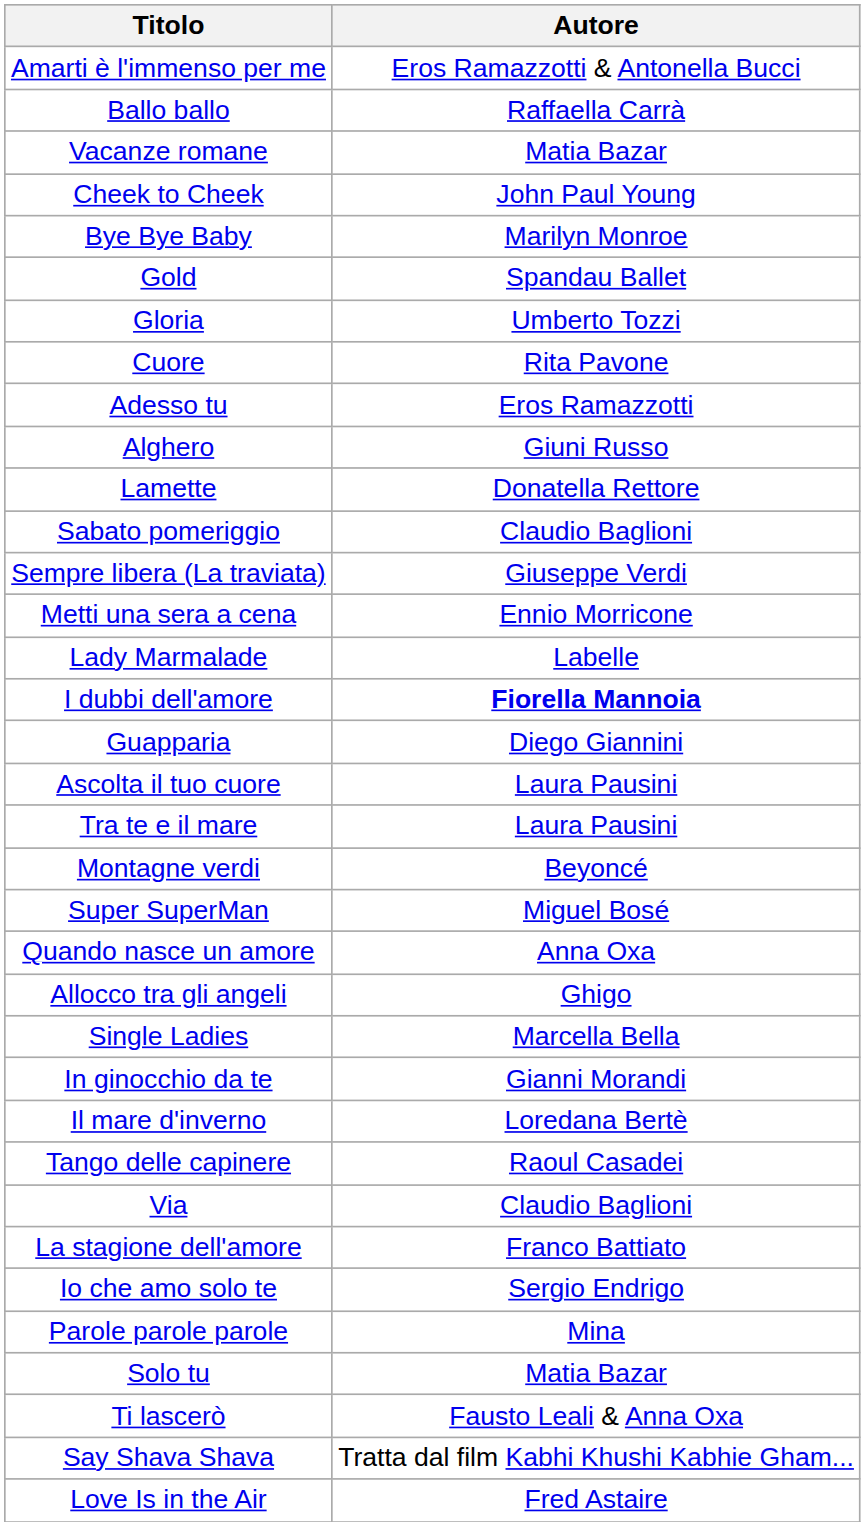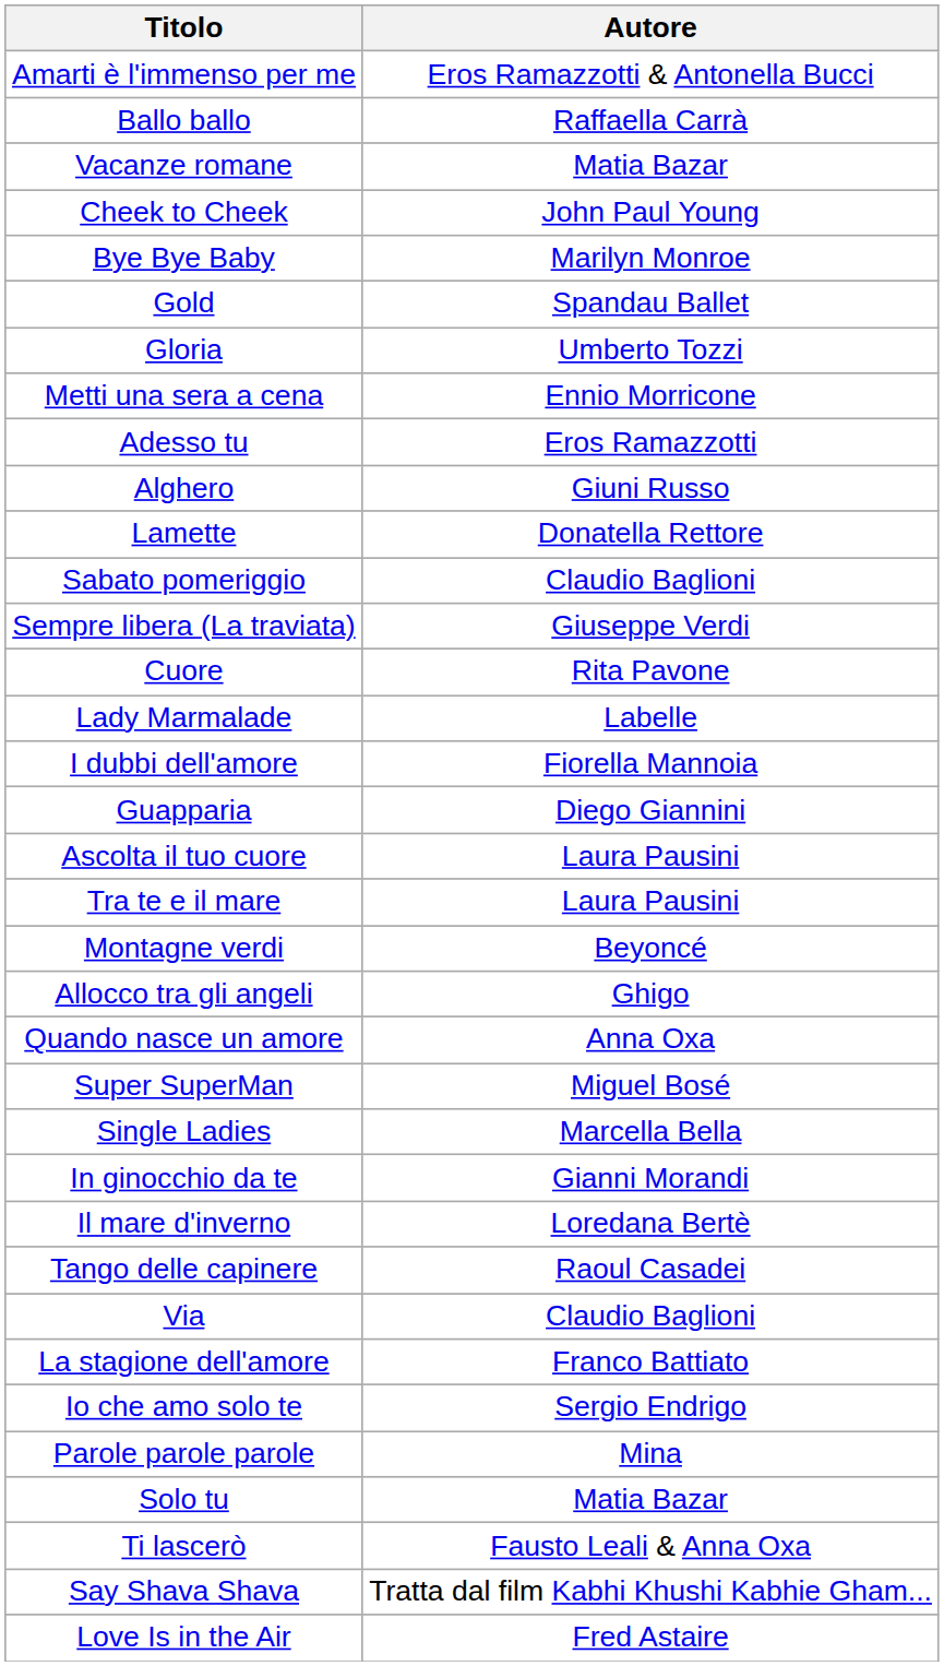 <table class="wikitable" style="text-align:center; background:#fff;">
 <tr>
 <th>Titolo</th>
 <th>Autore</th>
 </tr>
 <tr>
 <td><a href='#'>Amarti è l'immenso per me</a></td>
 <td><a href='#'>Eros Ramazzotti</a> & <a href='#'>Antonella Bucci</a></td>
 </tr>
 <tr>
 <td><a href='#'>Ballo ballo</a></td>
 <td><a href='#'>Raffaella Carrà</a></td>
 </tr>
 <tr>
 <td><a href='#'>Vacanze romane</a></td>
 <td><a href='#'>Matia Bazar</a></td>
 </tr>
 <tr>
 <td><a href='#'>Cheek to Cheek</a></td>
 <td><a href='#'>John Paul Young</a></td>
 </tr>
 <tr>
 <td><a href='#'>Bye Bye Baby</a></td>
 <td><a href='#'>Marilyn Monroe</a></td>
 </tr>
 <tr>
 <td><a href='#'>Gold</a></td>
 <td><a href='#'>Spandau Ballet</a></td>
 </tr>
 <tr>
 <td><a href='#'>Gloria</a></td>
 <td><a href='#'>Umberto Tozzi</a></td>
 </tr>
 <tr>
-<td><a href='#'>Cuore</a></td>
-<td><a href='#'>Rita Pavone</a></td>
+<td><a href='#'>Metti una sera a cena</a></td>
+<td><a href='#'>Ennio Morricone</a></td>
 </tr>
 <tr>
 <td><a href='#'>Adesso tu</a></td>
 <td><a href='#'>Eros Ramazzotti</a></td>
 </tr>
 <tr>
 <td><a href='#'>Alghero</a></td>
 <td><a href='#'>Giuni Russo</a></td>
 </tr>
 <tr>
 <td><a href='#'>Lamette</a></td>
 <td><a href='#'>Donatella Rettore</a></td>
 </tr>
 <tr>
 <td><a href='#'>Sabato pomeriggio</a></td>
 <td><a href='#'>Claudio Baglioni</a></td>
 </tr>
 <tr>
 <td><a href='#'>Sempre libera (La traviata)</a></td>
 <td><a href='#'>Giuseppe Verdi</a> <br> </td>
 </tr>
 <tr>
-<td><a href='#'>Metti una sera a cena</a></td>
-<td><a href='#'>Ennio Morricone</a></td>
+<td><a href='#'>Cuore</a></td>
+<td><a href='#'>Rita Pavone</a></td>
 </tr>
 <tr>
 <td><a href='#'>Lady Marmalade</a></td>
 <td><a href='#'>Labelle</a></td>
 </tr>
 <tr>
 <td><a href='#'>I dubbi dell'amore</a></td>
-<td><strong><a href='#'>Fiorella Mannoia</a></strong></td>
+<td><a href='#'>Fiorella Mannoia</a></td>
 </tr>
 <tr>
 <td><a href='#'>Guapparia</a></td>
 <td><a href='#'>Diego Giannini</a></td>
 </tr>
 <tr>
 <td><a href='#'>Ascolta il tuo cuore</a></td>
 <td><a href='#'>Laura Pausini</a></td>
 </tr>
 <tr>
 <td><a href='#'>Tra te e il mare</a></td>
 <td><a href='#'>Laura Pausini</a></td>
 </tr>
 <tr>
 <td><a href='#'>Montagne verdi</a></td>
 <td><a href='#'>Beyoncé</a></td>
 </tr>
 <tr>
-<td><a href='#'>Super SuperMan</a></td>
-<td><a href='#'>Miguel Bosé</a></td>
+<td><a href='#'>Allocco tra gli angeli</a></td>
+<td><a href='#'>Ghigo</a></td>
 </tr>
 <tr>
 <td><a href='#'>Quando nasce un amore</a></td>
 <td><a href='#'>Anna Oxa</a></td>
 </tr>
 <tr>
-<td><a href='#'>Allocco tra gli angeli</a></td>
-<td><a href='#'>Ghigo</a></td>
+<td><a href='#'>Super SuperMan</a></td>
+<td><a href='#'>Miguel Bosé</a></td>
 </tr>
 <tr>
 <td><a href='#'>Single Ladies</a></td>
 <td><a href='#'>Marcella Bella</a></td>
 </tr>
 <tr>
 <td><a href='#'>In ginocchio da te</a></td>
 <td><a href='#'>Gianni Morandi</a></td>
 </tr>
 <tr>
 <td><a href='#'>Il mare d'inverno</a></td>
 <td><a href='#'>Loredana Bertè</a></td>
 </tr>
 <tr>
 <td><a href='#'>Tango delle capinere</a></td>
 <td><a href='#'>Raoul Casadei</a></td>
 </tr>
 <tr>
 <td><a href='#'>Via</a></td>
 <td><a href='#'>Claudio Baglioni</a></td>
 </tr>
 <tr>
 <td><a href='#'>La stagione dell'amore</a></td>
 <td><a href='#'>Franco Battiato</a></td>
 </tr>
 <tr>
 <td><a href='#'>Io che amo solo te</a></td>
 <td><a href='#'>Sergio Endrigo</a></td>
 </tr>
 <tr>
 <td><a href='#'>Parole parole parole</a></td>
 <td><a href='#'>Mina</a></td>
 </tr>
 <tr>
 <td><a href='#'>Solo tu</a></td>
 <td><a href='#'>Matia Bazar</a></td>
 </tr>
 <tr>
 <td><a href='#'>Ti lascerò</a></td>
 <td><a href='#'>Fausto Leali</a> & <a href='#'>Anna Oxa</a></td>
 </tr>
 <tr>
 <td><a href='#'>Say Shava Shava</a></td>
 <td>Tratta dal film <a href='#'>Kabhi Khushi Kabhie Gham...</a></td>
 </tr>
 <tr>
 <td><a href='#'>Love Is in the Air</a></td>
 <td><a href='#'>Fred Astaire</a></td>
 </tr>
 </table>
